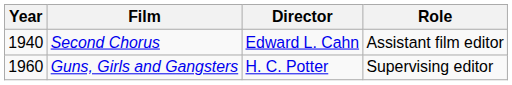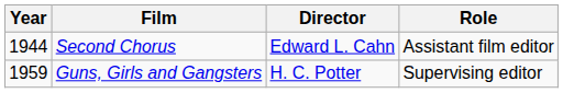 <table class="wikitable">
 <tr>
 <th>Year</th>
 <th>Film</th>
 <th>Director</th>
 <th>Role</th>
 </tr>
 <tr>
-<td>1940</td>
+<td>1944</td>
 <td><em><a href='#'>Second Chorus</a></em></td>
 <td><a href='#'>Edward L. Cahn</a></td>
 <td>Assistant film editor</td>
 </tr>
 <tr>
-<td>1960</td>
+<td>1959</td>
 <td><em><a href='#'>Guns, Girls and Gangsters</a></em></td>
 <td><a href='#'>H. C. Potter</a></td>
 <td>Supervising editor</td>
 </tr>
 </table>
